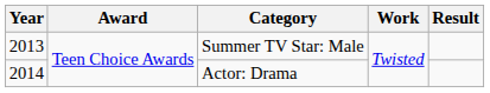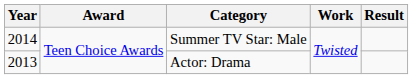 <table class="wikitable">
 <tr>
 <th>Year</th>
 <th>Award</th>
 <th>Category</th>
 <th>Work</th>
 <th>Result</th>
 </tr>
 <tr>
-<td>2013</td>
+<td>2014</td>
 <td rowspan="2"><a href='#'>Teen Choice Awards</a></td>
 <td>Summer TV Star: Male</td>
 <td rowspan="2"><em><a href='#'>Twisted</a></em></td>
 <td></td>
 </tr>
 <tr>
-<td>2014</td>
+<td>2013</td>
 <td>Actor: Drama</td>
 <td></td>
 </tr>
 </table>
